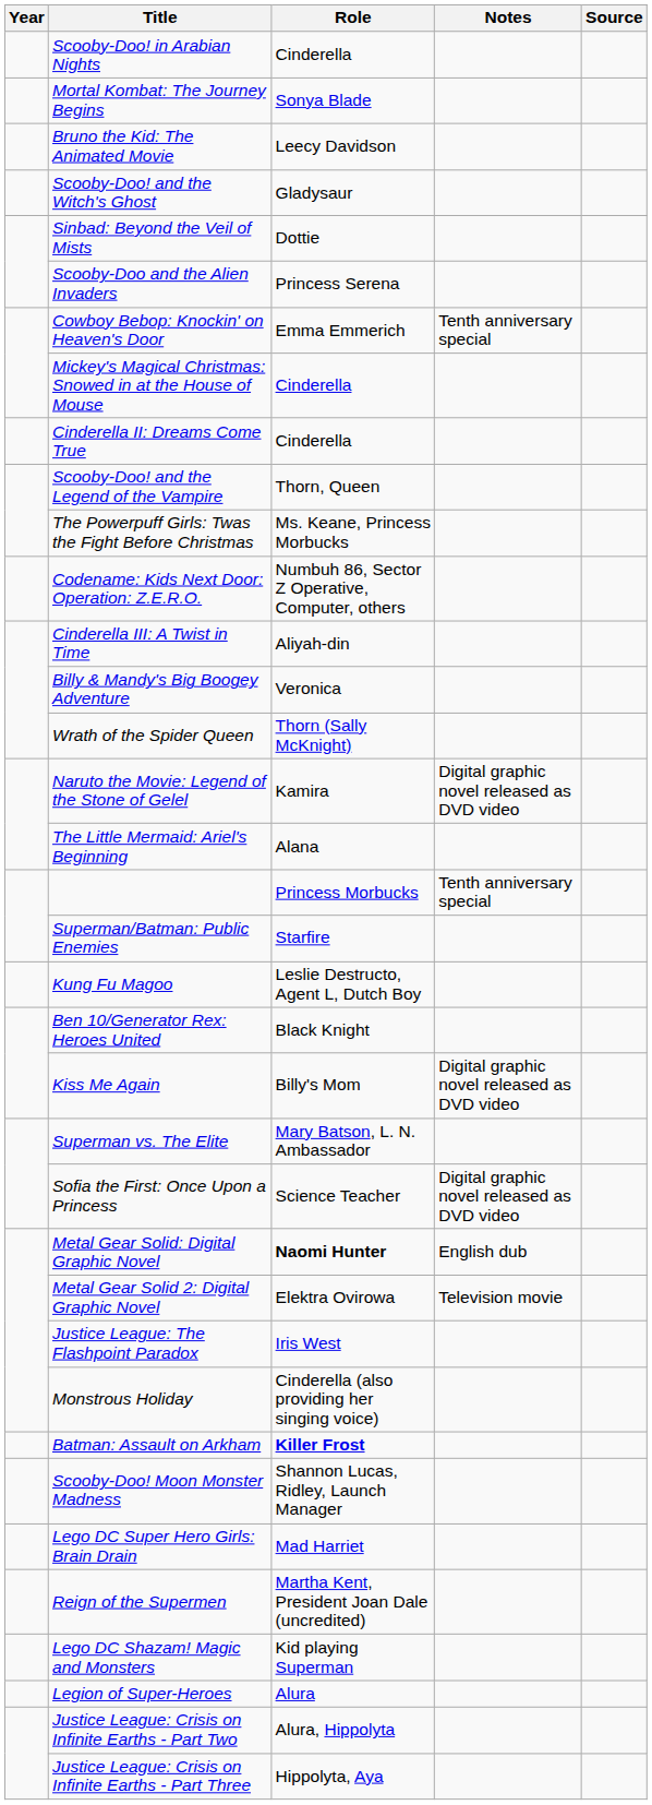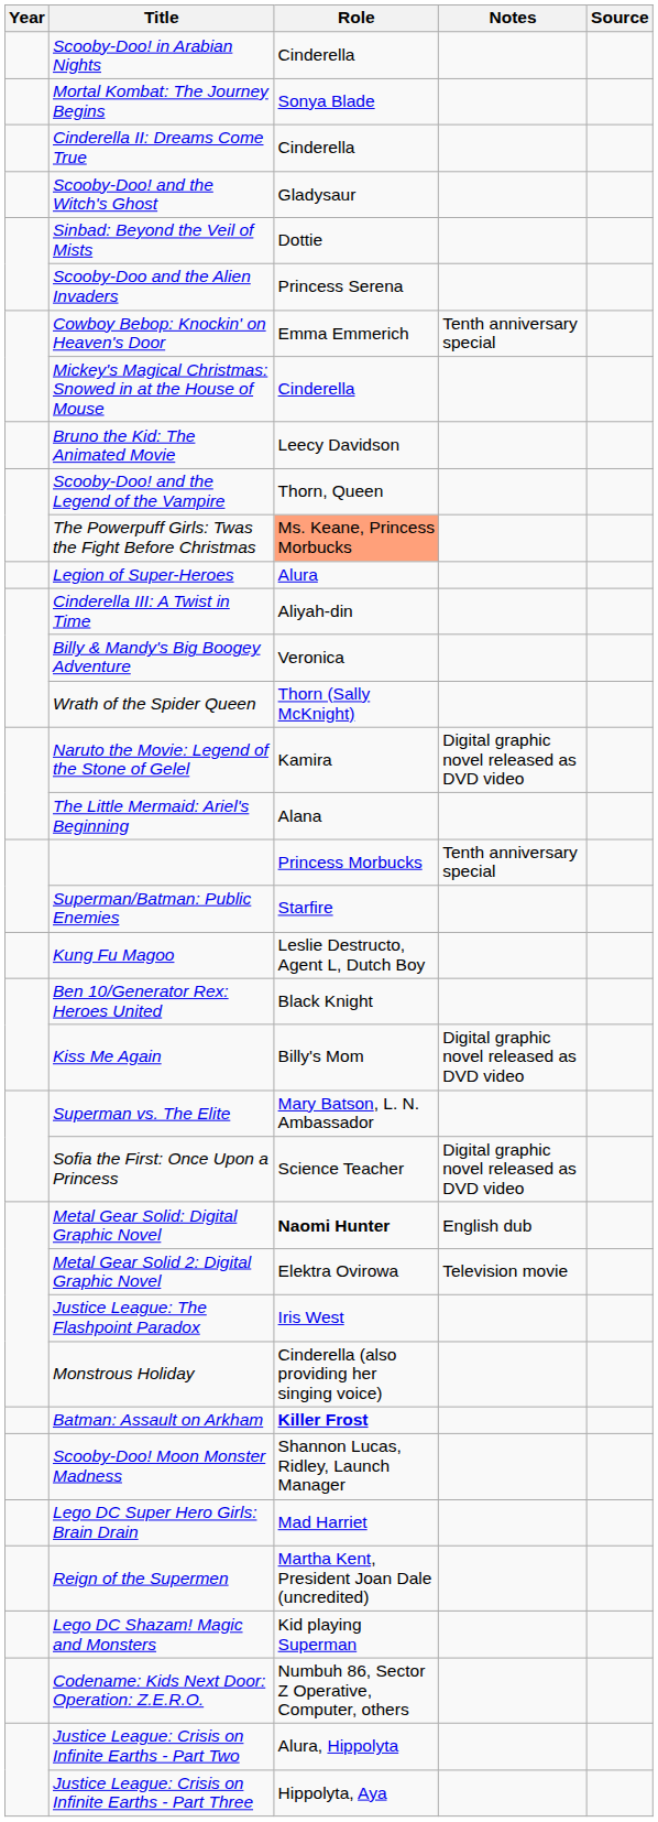 <table class="wikitable sortable plainrowheaders">
 <tr>
 <th>Year </th>
 <th>Title</th>
 <th>Role </th>
 <th class="unsortable">Notes </th>
 <th class="unsortable">Source</th>
 </tr>
 <tr>
 <td></td>
 <td><em><a href='#'>Scooby-Doo! in Arabian Nights</a></em></td>
 <td>Cinderella</td>
 <td> </td>
 <td></td>
 </tr>
 <tr>
 <td></td>
 <td><em><a href='#'>Mortal Kombat: The Journey Begins</a></em></td>
 <td><a href='#'>Sonya Blade</a></td>
 <td> </td>
 <td></td>
 </tr>
 <tr>
 <td></td>
-<td><em><a href='#'>Bruno the Kid: The Animated Movie</a></em></td>
-<td>Leecy Davidson</td>
+<td><em><a href='#'>Cinderella II: Dreams Come True</a></em></td>
+<td>Cinderella</td>
 <td> </td>
 <td></td>
 </tr>
 <tr>
 <td></td>
 <td><em><a href='#'>Scooby-Doo! and the Witch's Ghost</a></em></td>
 <td>Gladysaur</td>
 <td> </td>
 <td></td>
 </tr>
 <tr>
 <td rowspan="2"></td>
 <td><em><a href='#'>Sinbad: Beyond the Veil of Mists</a></em></td>
 <td>Dottie</td>
 <td> </td>
 <td></td>
 </tr>
 <tr>
 <td><em><a href='#'>Scooby-Doo and the Alien Invaders</a></em></td>
 <td>Princess Serena</td>
 <td> </td>
 <td></td>
 </tr>
 <tr>
 <td rowspan="2"></td>
 <td><em><a href='#'>Cowboy Bebop: Knockin' on Heaven's Door</a></em></td>
 <td>Emma Emmerich</td>
 <td>Tenth anniversary special</td>
 <td></td>
 </tr>
 <tr>
 <td><em><a href='#'>Mickey's Magical Christmas: Snowed in at the House of Mouse</a></em></td>
 <td><a href='#'>Cinderella</a></td>
 <td> </td>
 <td></td>
 </tr>
 <tr>
 <td></td>
-<td><em><a href='#'>Cinderella II: Dreams Come True</a></em></td>
-<td>Cinderella</td>
+<td><em><a href='#'>Bruno the Kid: The Animated Movie</a></em></td>
+<td>Leecy Davidson</td>
 <td> </td>
 <td></td>
 </tr>
 <tr>
 <td rowspan="2"></td>
 <td><em><a href='#'>Scooby-Doo! and the Legend of the Vampire</a></em></td>
 <td>Thorn, Queen</td>
 <td> </td>
 <td></td>
 </tr>
 <tr>
 <td data-sort-value="Powerpuff Girls: Twas the Fight Before Christmas, The"><em>The Powerpuff Girls: Twas the Fight Before Christmas</em></td>
-<td>Ms. Keane, Princess Morbucks</td>
+<td style="background: lightsalmon;">Ms. Keane, Princess Morbucks</td>
 <td> </td>
 <td></td>
 </tr>
 <tr>
 <td></td>
-<td><em><a href='#'>Codename: Kids Next Door: Operation: Z.E.R.O.</a></em></td>
-<td>Numbuh 86, Sector Z Operative, Computer, others</td>
+<td><em><a href='#'>Legion of Super-Heroes</a></em></td>
+<td><a href='#'>Alura</a></td>
 <td> </td>
 <td></td>
 </tr>
 <tr>
 <td rowspan="3"></td>
 <td><em><a href='#'>Cinderella III: A Twist in Time</a></em></td>
 <td>Aliyah-din</td>
 <td> </td>
 <td></td>
 </tr>
 <tr>
 <td><em><a href='#'>Billy & Mandy's Big Boogey Adventure</a></em></td>
 <td>Veronica</td>
 <td> </td>
 <td></td>
 </tr>
 <tr>
 <td><em>Wrath of the Spider Queen</em></td>
 <td><a href='#'>Thorn (Sally McKnight)</a></td>
 <td> </td>
 <td></td>
 </tr>
 <tr>
 <td rowspan="2"></td>
 <td><em><a href='#'>Naruto the Movie: Legend of the Stone of Gelel</a></em></td>
 <td>Kamira</td>
 <td>Digital graphic novel released as DVD video</td>
 <td></td>
 </tr>
 <tr>
 <td data-sort-value="Little Mermaid: Ariel's Beginning, The"><em><a href='#'>The Little Mermaid: Ariel's Beginning</a></em></td>
 <td>Alana</td>
 <td> </td>
 <td></td>
 </tr>
 <tr>
 <td rowspan="2"></td>
 <td><em></em></td>
 <td><a href='#'>Princess Morbucks</a></td>
 <td>Tenth anniversary special</td>
 <td></td>
 </tr>
 <tr>
 <td><em><a href='#'>Superman/Batman: Public Enemies</a></em></td>
 <td><a href='#'>Starfire</a></td>
 <td> </td>
 <td></td>
 </tr>
 <tr>
 <td></td>
 <td><em><a href='#'>Kung Fu Magoo</a></em></td>
 <td>Leslie Destructo, Agent L, Dutch Boy</td>
 <td> </td>
 <td></td>
 </tr>
 <tr>
 <td rowspan="2"></td>
 <td><em><a href='#'>Ben 10/Generator Rex: Heroes United</a></em></td>
 <td>Black Knight</td>
 <td> </td>
 <td></td>
 </tr>
 <tr>
 <td><em><a href='#'>Kiss Me Again</a></em></td>
 <td>Billy's Mom</td>
 <td>Digital graphic novel released as DVD video</td>
 </tr>
 <tr>
 <td rowspan="2"></td>
 <td><em><a href='#'>Superman vs. The Elite</a></em></td>
 <td><a href='#'>Mary Batson</a>, L. N. Ambassador</td>
 <td> </td>
 <td></td>
 </tr>
 <tr>
 <td><em>Sofia the First: Once Upon a Princess</em></td>
 <td>Science Teacher</td>
 <td>Digital graphic novel released as DVD video</td>
 <td></td>
 </tr>
 <tr>
 <td rowspan="4"></td>
 <td><em><a href='#'>Metal Gear Solid: Digital Graphic Novel</a></em></td>
 <td><strong>Naomi Hunter</strong></td>
 <td>English dub</td>
 <td></td>
 </tr>
 <tr>
 <td><em><a href='#'>Metal Gear Solid 2: Digital Graphic Novel</a></em></td>
 <td>Elektra Ovirowa</td>
 <td>Television movie</td>
 <td></td>
 </tr>
 <tr>
 <td><em><a href='#'>Justice League: The Flashpoint Paradox</a></em></td>
 <td><a href='#'>Iris West</a></td>
 <td> </td>
 <td></td>
 </tr>
 <tr>
 <td><em>Monstrous Holiday</em></td>
 <td>Cinderella (also providing her singing voice)</td>
 <td> </td>
 <td></td>
 </tr>
 <tr>
 <td></td>
 <td><em><a href='#'>Batman: Assault on Arkham</a></em></td>
 <td><strong><a href='#'>Killer Frost</a></strong></td>
 <td> </td>
 <td></td>
 </tr>
 <tr>
 <td></td>
 <td><em><a href='#'>Scooby-Doo! Moon Monster Madness</a></em></td>
 <td>Shannon Lucas, Ridley, Launch Manager</td>
 <td> </td>
 <td></td>
 </tr>
 <tr>
 <td></td>
 <td><em><a href='#'>Lego DC Super Hero Girls: Brain Drain</a></em></td>
 <td><a href='#'>Mad Harriet</a></td>
 <td> </td>
 <td></td>
 </tr>
 <tr>
 <td></td>
 <td><em><a href='#'>Reign of the Supermen</a></em></td>
 <td><a href='#'>Martha Kent</a>,<br>President Joan Dale (uncredited)</td>
 <td> </td>
 <td></td>
 </tr>
 <tr>
 <td></td>
 <td><em><a href='#'>Lego DC Shazam! Magic and Monsters</a></em></td>
 <td>Kid playing <a href='#'>Superman</a></td>
 <td> </td>
 <td></td>
 </tr>
 <tr>
 <td></td>
-<td><em><a href='#'>Legion of Super-Heroes</a></em></td>
-<td><a href='#'>Alura</a></td>
+<td><em><a href='#'>Codename: Kids Next Door: Operation: Z.E.R.O.</a></em></td>
+<td>Numbuh 86, Sector Z Operative, Computer, others</td>
 <td> </td>
 <td></td>
 </tr>
 <tr>
 <td rowspan="2"></td>
 <td><em><a href='#'>Justice League: Crisis on Infinite Earths - Part Two</a></em></td>
 <td>Alura, <a href='#'>Hippolyta</a></td>
 <td> </td>
 <td></td>
 </tr>
 <tr>
 <td><em><a href='#'>Justice League: Crisis on Infinite Earths - Part Three</a></em></td>
 <td>Hippolyta, <a href='#'>Aya</a></td>
 <td> </td>
 <td></td>
 </tr>
 </table>
